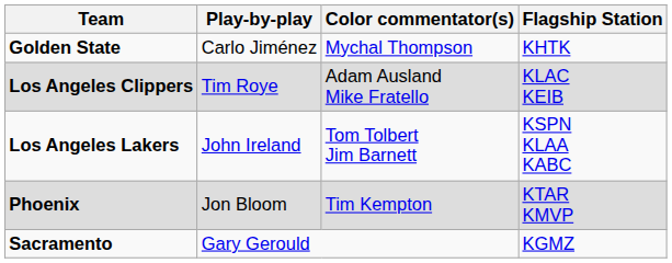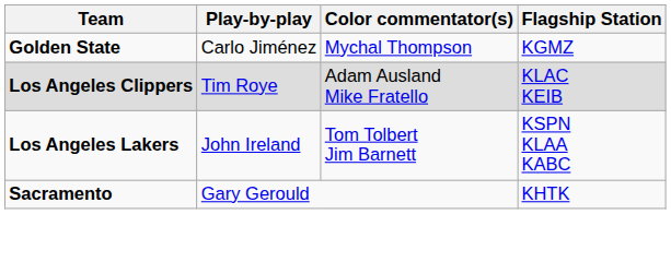 <table class="wikitable">
 <tr>
 <th>Team</th>
 <th>Play-by-play</th>
 <th>Color commentator(s)</th>
 <th>Flagship Station</th>
 </tr>
 <tr>
 <td><strong>Golden State</strong></td>
 <td>Carlo Jiménez</td>
 <td><a href='#'>Mychal Thompson</a></td>
-<td><a href='#'>KHTK</a></td>
+<td><a href='#'>KGMZ</a></td>
 </tr>
 <tr style="background:#ddd;">
 <td><strong>Los Angeles Clippers</strong></td>
 <td><a href='#'>Tim Roye</a></td>
 <td>Adam Ausland<br><a href='#'>Mike Fratello</a> </td>
 <td><a href='#'>KLAC</a> <br> <a href='#'>KEIB</a> </td>
 </tr>
 <tr>
 <td><strong>Los Angeles Lakers</strong></td>
 <td><a href='#'>John Ireland</a></td>
 <td><a href='#'>Tom Tolbert</a> <br><a href='#'>Jim Barnett</a> </td>
 <td><a href='#'>KSPN</a> <br> <a href='#'>KLAA</a>  <br> <a href='#'>KABC</a> </td>
 </tr>
-<tr style="background:#ddd;">
-<td><strong>Phoenix</strong></td>
-<td>Jon Bloom</td>
-<td><a href='#'>Tim Kempton</a></td>
-<td><a href='#'>KTAR</a><br><a href='#'>KMVP</a></td>
-</tr>
 <tr>
 <td><strong>Sacramento</strong></td>
 <td colspan="2"><a href='#'>Gary Gerould</a></td>
-<td><a href='#'>KGMZ</a></td>
+<td><a href='#'>KHTK</a></td>
 </tr>
 </table>
